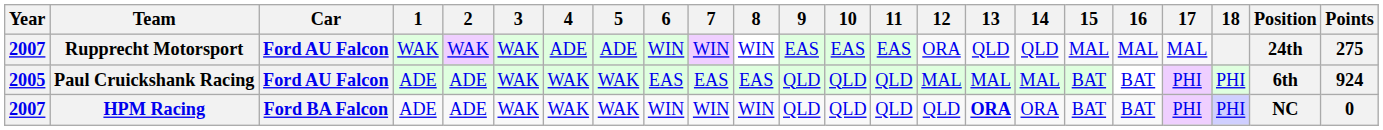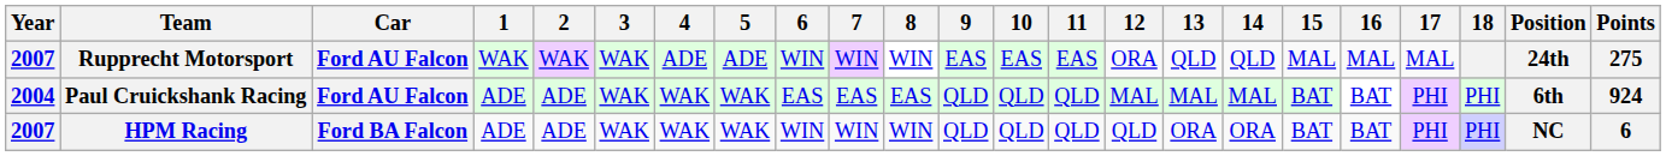 <table class="wikitable" style="text-align:center; font-size:85%">
 <tr>
 <th>Year</th>
 <th>Team</th>
 <th>Car</th>
 <th>1</th>
 <th>2</th>
 <th>3</th>
 <th>4</th>
 <th>5</th>
 <th>6</th>
 <th>7</th>
 <th>8</th>
 <th>9</th>
 <th>10</th>
 <th>11</th>
 <th>12</th>
 <th>13</th>
 <th>14</th>
 <th>15</th>
 <th>16</th>
 <th>17</th>
 <th>18</th>
 <th>Position</th>
 <th>Points</th>
 </tr>
 <tr>
 <th><a href='#'>2007</a></th>
 <th>Rupprecht Motorsport</th>
 <th><a href='#'>Ford AU Falcon</a></th>
 <td style=background:#dfffdf><a href='#'>WAK</a><br></td>
 <td style=background:#efcfff><a href='#'>WAK</a><br></td>
 <td style=background:#dfffdf><a href='#'>WAK</a><br></td>
 <td style=background:#dfffdf><a href='#'>ADE</a><br></td>
 <td style=background:#dfffdf><a href='#'>ADE</a><br></td>
 <td style=background:#dfffdf><a href='#'>WIN</a><br></td>
 <td style=background:#efcfff><a href='#'>WIN</a><br></td>
 <td style=background:#ffffff><a href='#'>WIN</a><br></td>
 <td style=background:#dfffdf><a href='#'>EAS</a><br></td>
 <td style=background:#dfffdf><a href='#'>EAS</a><br></td>
 <td style=background:#dfffdf><a href='#'>EAS</a><br></td>
 <td><a href='#'>ORA</a></td>
 <td><a href='#'>QLD</a></td>
 <td><a href='#'>QLD</a></td>
 <td><a href='#'>MAL</a></td>
 <td><a href='#'>MAL</a></td>
 <td><a href='#'>MAL</a></td>
 <th></th>
 <th>24th</th>
 <th>275</th>
 </tr>
 <tr>
-<th><a href='#'>2005</a></th>
+<th><a href='#'>2004</a></th>
 <th>Paul Cruickshank Racing</th>
 <th><a href='#'>Ford AU Falcon</a></th>
 <td style=background:#dfffdf><a href='#'>ADE</a><br></td>
 <td style=background:#dfffdf><a href='#'>ADE</a><br></td>
 <td style=background:#dfffdf><a href='#'>WAK</a><br></td>
 <td style=background:#dfffdf><a href='#'>WAK</a><br></td>
 <td style=background:#dfffdf><a href='#'>WAK</a><br></td>
 <td style=background:#dfffdf><a href='#'>EAS</a><br></td>
 <td style=background:#dfffdf><a href='#'>EAS</a><br></td>
 <td style=background:#dfffdf><a href='#'>EAS</a><br></td>
 <td style=background:#dfffdf><a href='#'>QLD</a><br></td>
 <td style=background:#dfffdf><a href='#'>QLD</a><br></td>
 <td style=background:#dfffdf><a href='#'>QLD</a><br></td>
 <td style=background:#dfffdf><a href='#'>MAL</a><br></td>
 <td style=background:#dfffdf><a href='#'>MAL</a><br></td>
 <td style=background:#dfffdf><a href='#'>MAL</a><br></td>
 <td style=background:#dfffdf><a href='#'>BAT</a><br></td>
 <td style=background:#ffffff><a href='#'>BAT</a><br></td>
 <td style=background:#efcfff><a href='#'>PHI</a><br></td>
 <td style=background:#dfffdf><a href='#'>PHI</a><br></td>
 <th>6th</th>
 <th>924</th>
 </tr>
 <tr>
 <th><a href='#'>2007</a></th>
 <th><a href='#'>HPM Racing</a></th>
 <th><a href='#'>Ford BA Falcon</a></th>
 <td><a href='#'>ADE</a></td>
 <td><a href='#'>ADE</a></td>
 <td><a href='#'>WAK</a></td>
 <td><a href='#'>WAK</a></td>
 <td><a href='#'>WAK</a></td>
 <td><a href='#'>WIN</a></td>
 <td><a href='#'>WIN</a></td>
 <td><a href='#'>WIN</a></td>
 <td><a href='#'>QLD</a></td>
 <td><a href='#'>QLD</a></td>
 <td><a href='#'>QLD</a></td>
 <td><a href='#'>QLD</a></td>
-<td><strong><a href='#'>ORA</a></strong></td>
+<td><a href='#'>ORA</a></td>
 <td><a href='#'>ORA</a></td>
 <td><a href='#'>BAT</a></td>
 <td><a href='#'>BAT</a></td>
 <td style=background:#efcfff><a href='#'>PHI</a><br></td>
 <td style=background:#cfcfff><a href='#'>PHI</a><br></td>
 <th>NC</th>
-<th>0</th>
+<th>6</th>
 </tr>
 </table>
